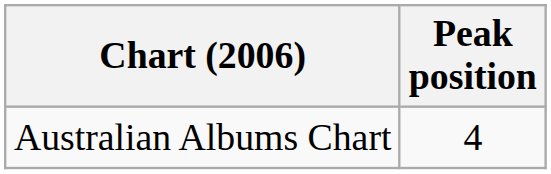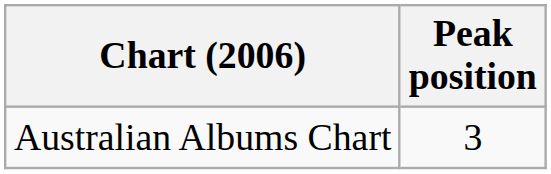 <table class="wikitable">
 <tr>
 <th align="left">Chart (2006)</th>
 <th align="left">Peak<br>position</th>
 </tr>
 <tr>
 <td align="left">Australian Albums Chart</td>
-<td align="center">4</td>
+<td align="center">3</td>
 </tr>
 </table>
